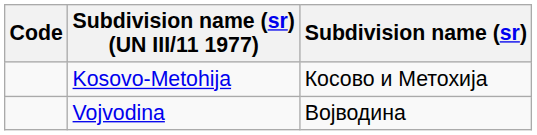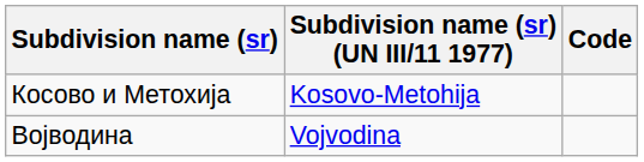 <table class="wikitable sortable">
 <tr>
+<th>Subdivision name (<a href='#'>sr</a>)<br></th>
+<th>Subdivision name (<a href='#'>sr</a>)<br>(UN III/11 1977)</th>
 <th>Code</th>
-<th>Subdivision name (<a href='#'>sr</a>)<br>(UN III/11 1977)</th>
-<th>Subdivision name (<a href='#'>sr</a>)<br></th>
 </tr>
 <tr>
+<td>Косово и Метохиja</td>
+<td> <a href='#'>Kosovo-Metohija</a></td>
 <td></td>
-<td> <a href='#'>Kosovo-Metohija</a></td>
-<td>Косово и Метохиja</td>
 </tr>
 <tr>
+<td>Војводина</td>
+<td> <a href='#'>Vojvodina</a></td>
 <td></td>
-<td> <a href='#'>Vojvodina</a></td>
-<td>Војводина</td>
 </tr>
 </table>
